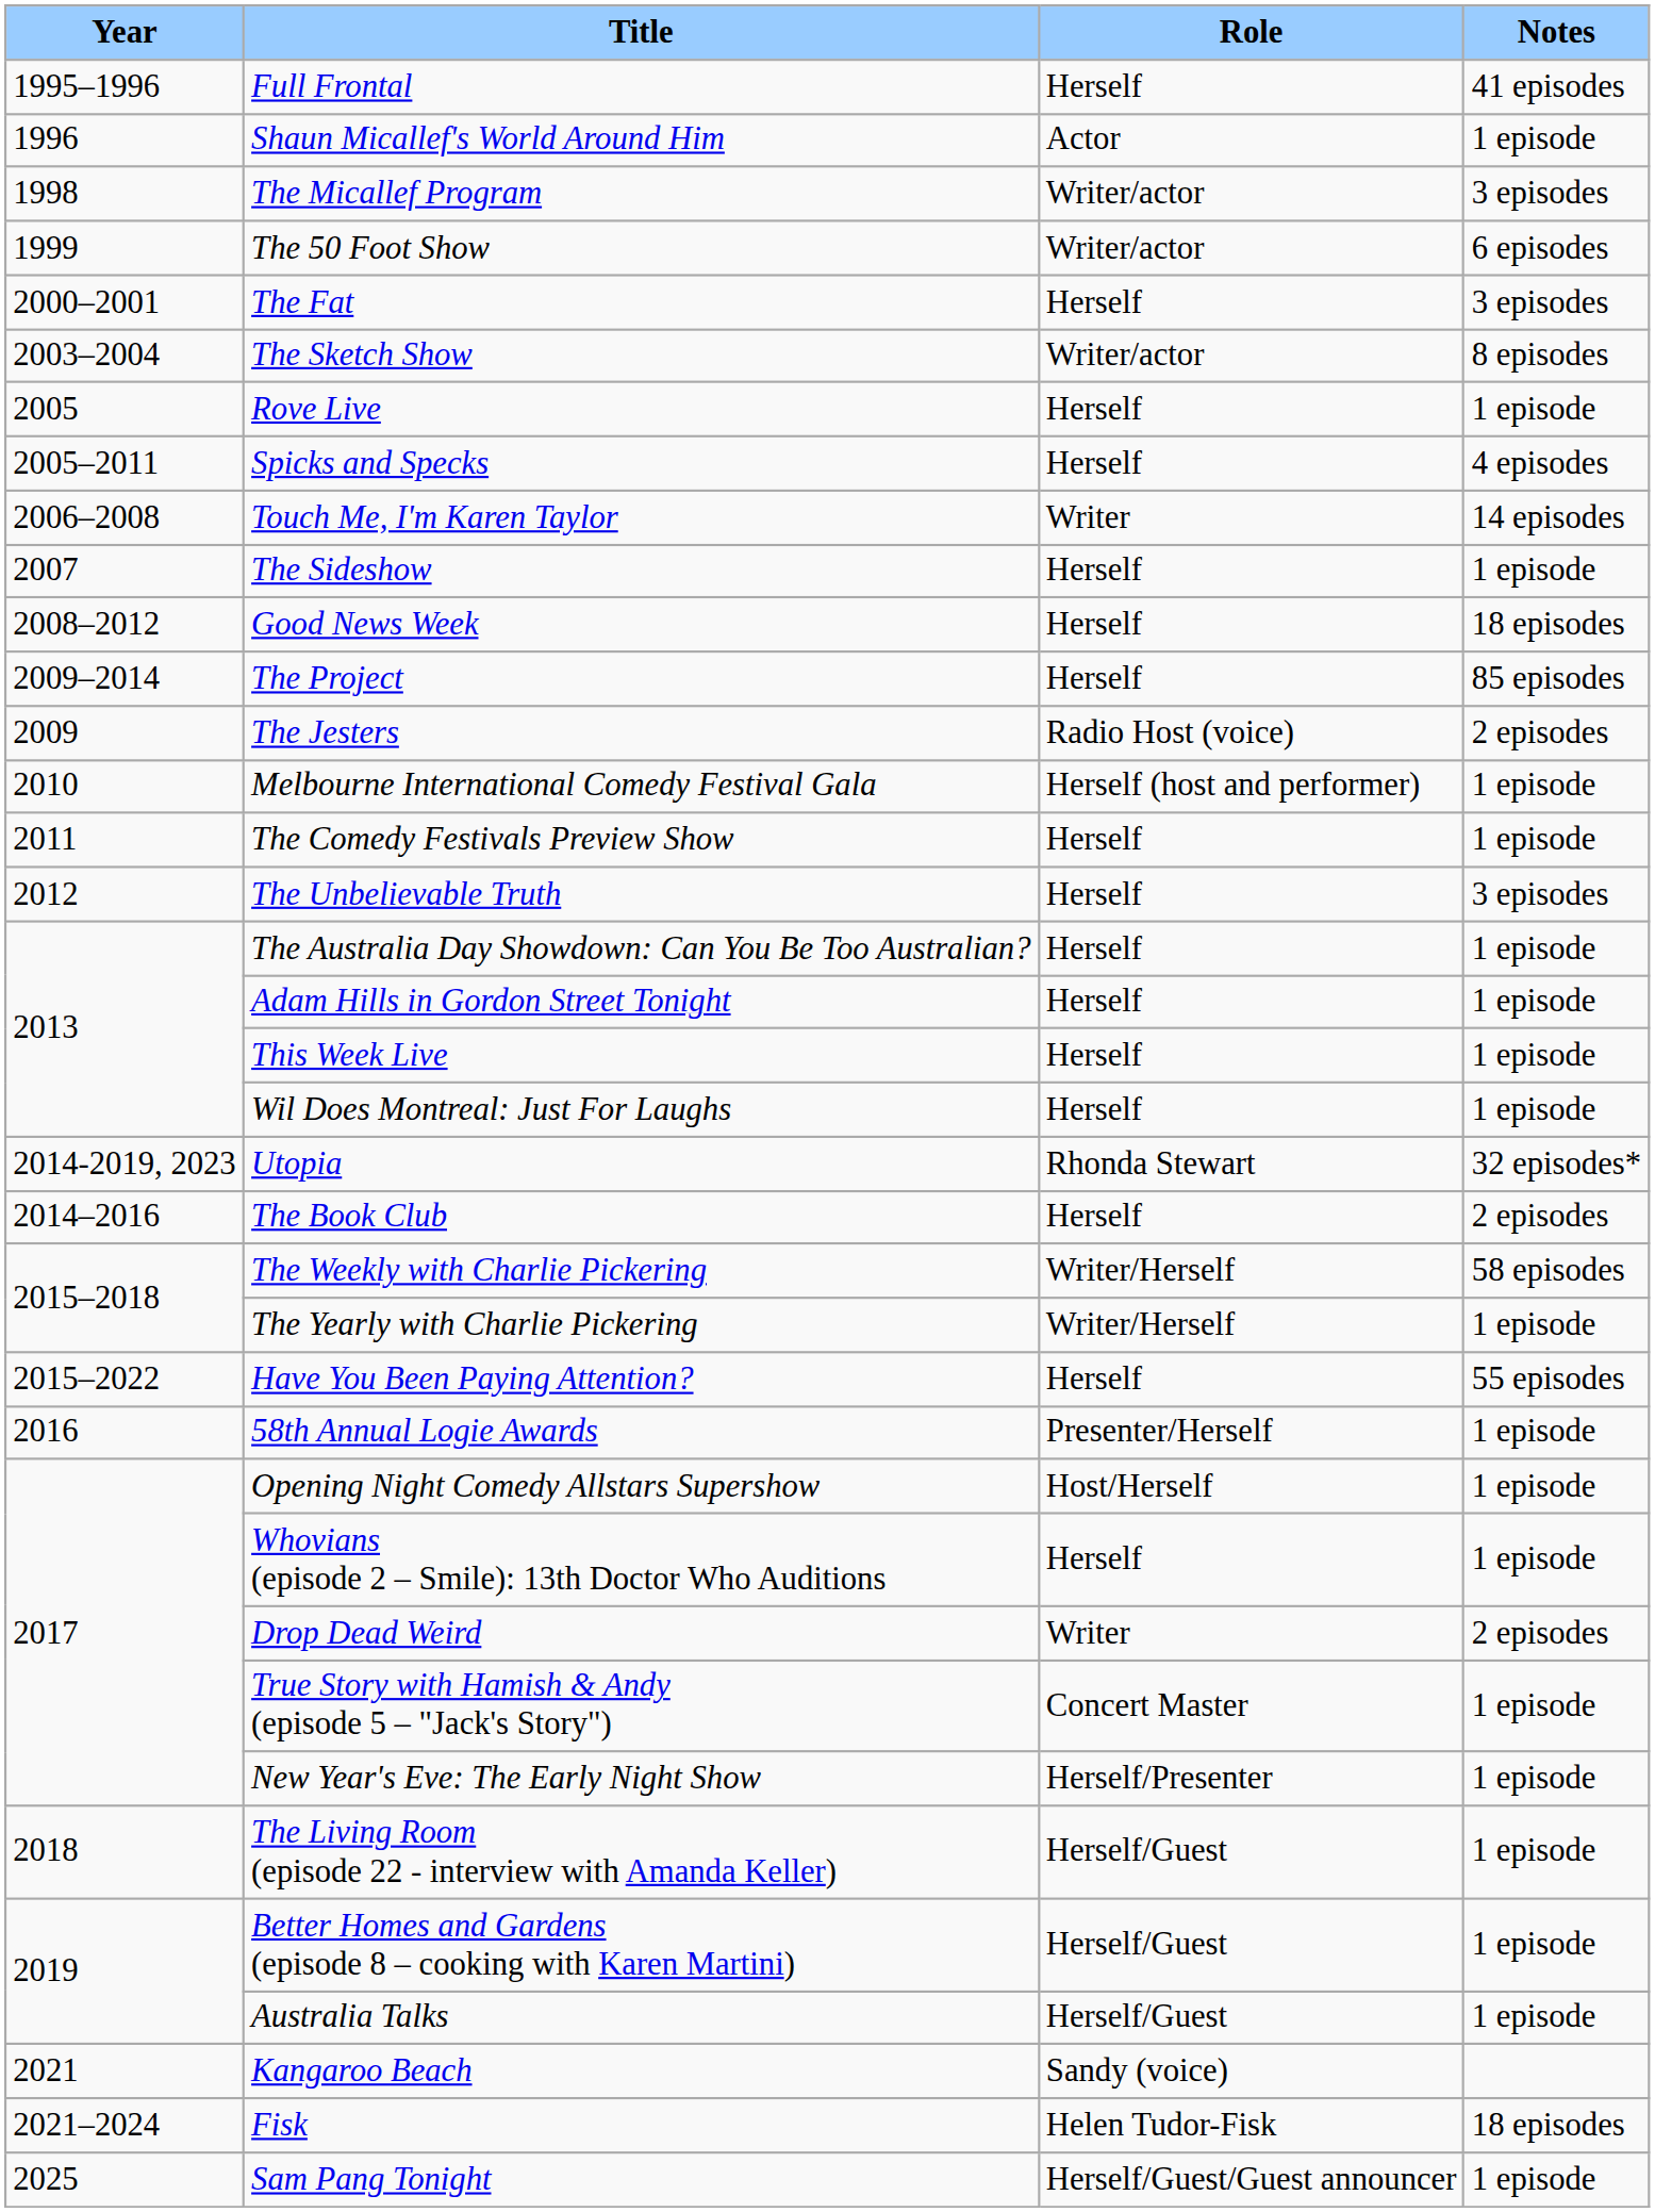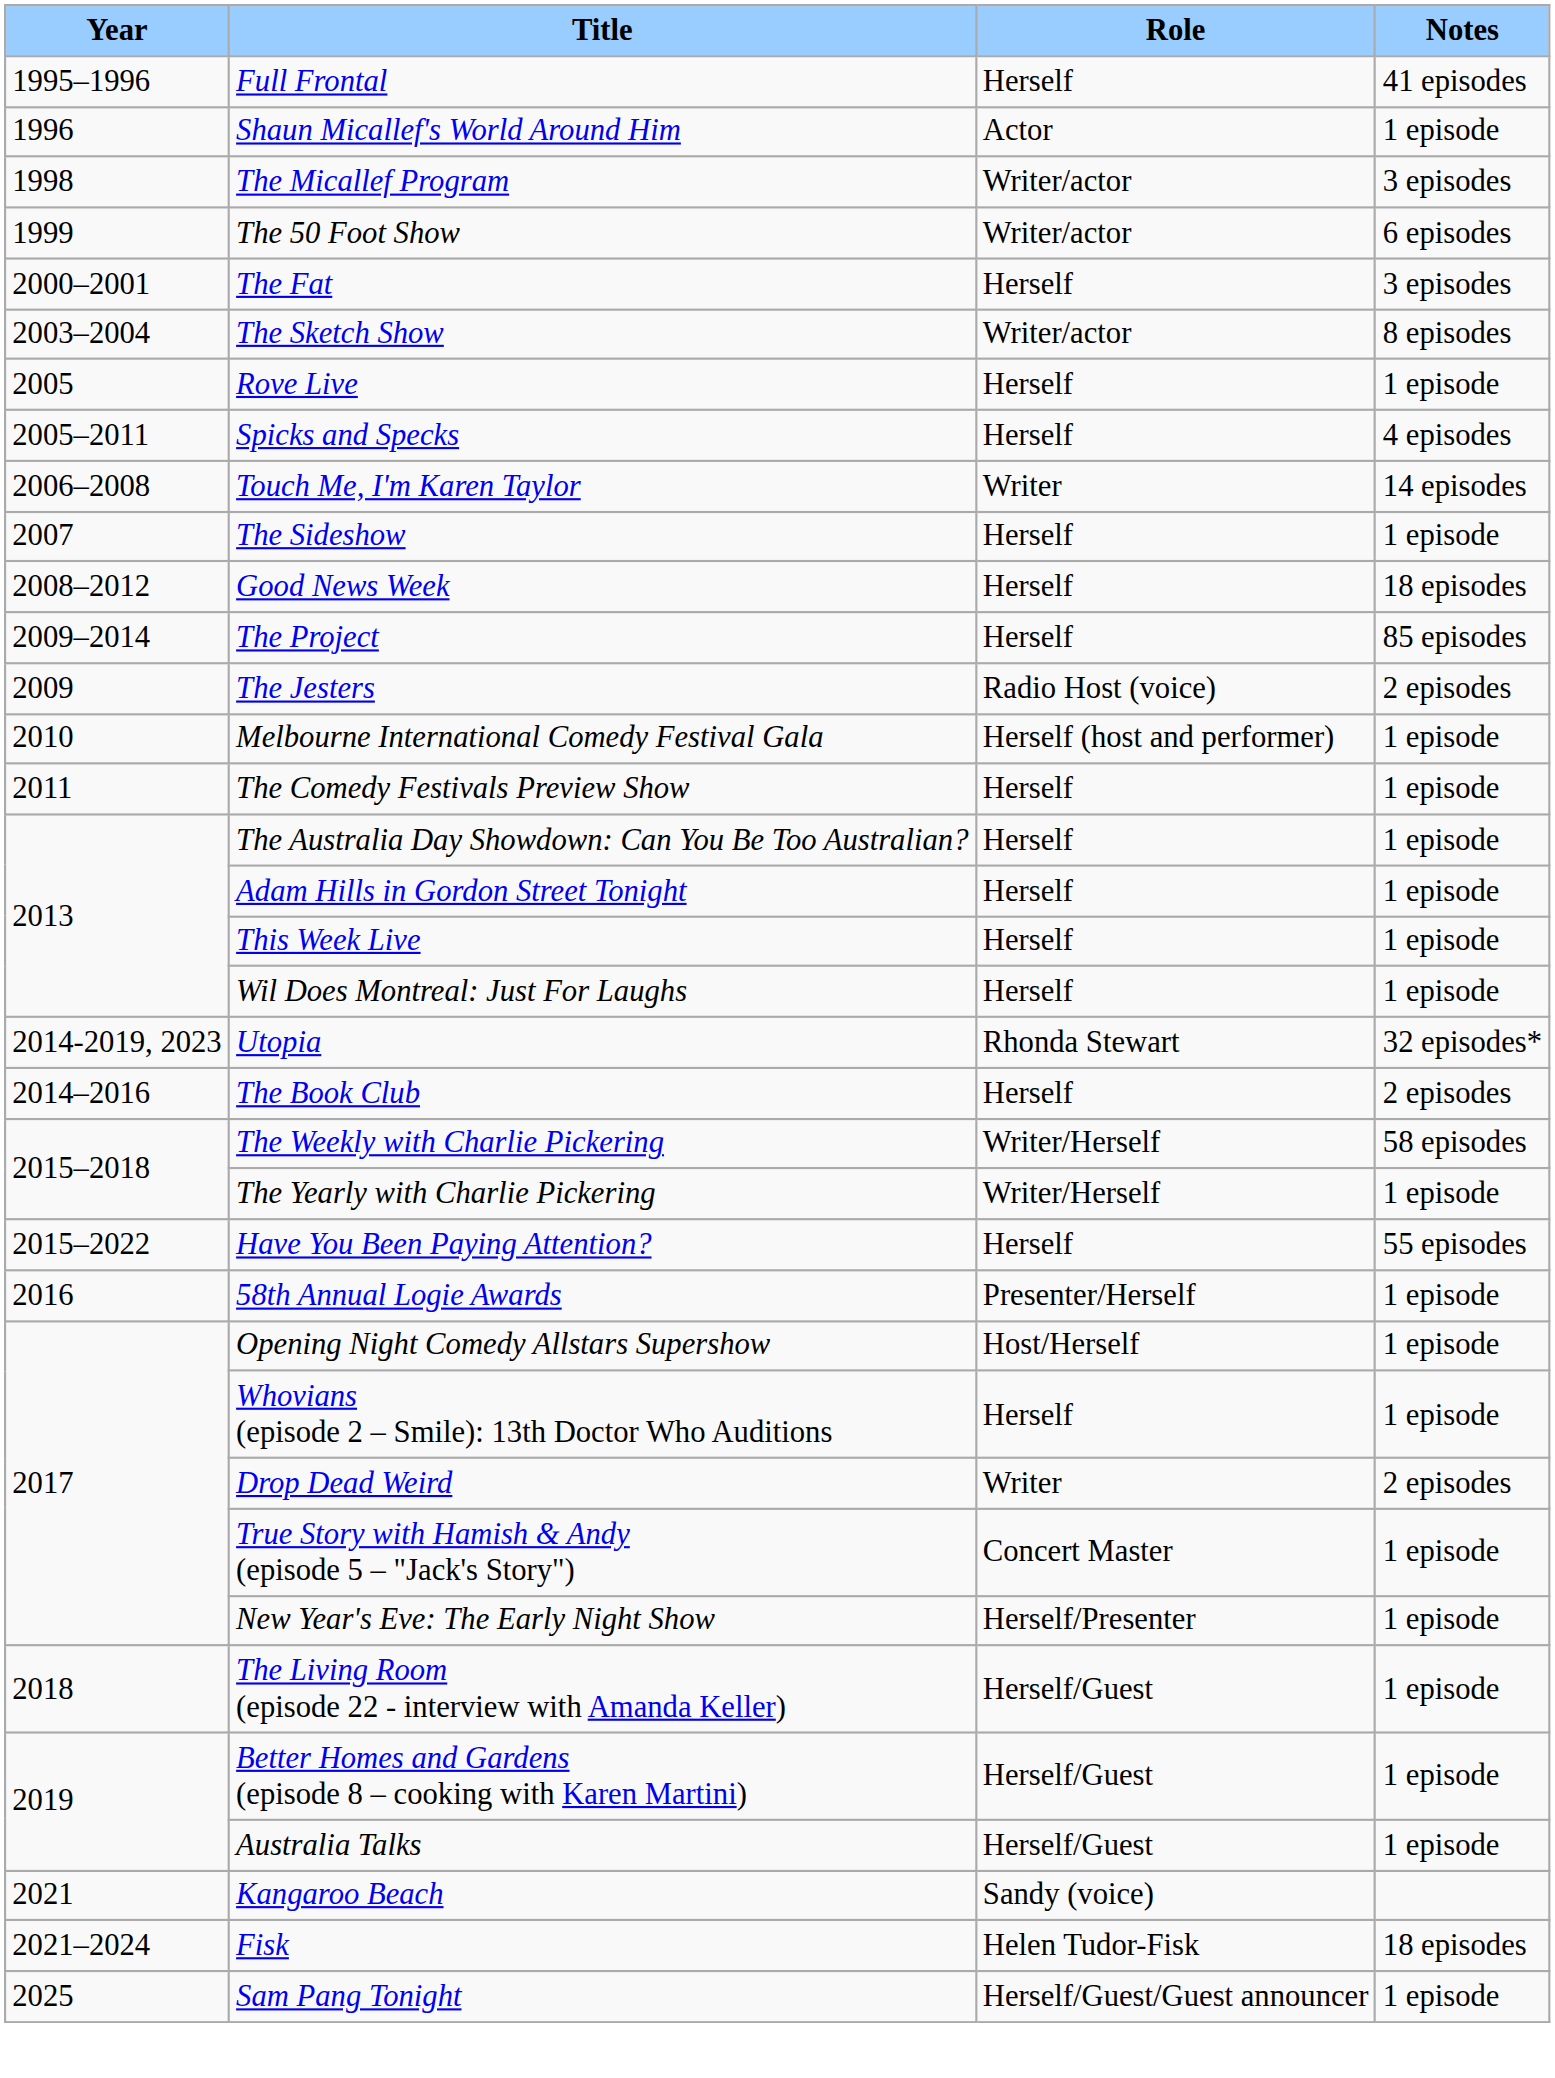 <table class="wikitable" style="font-size: 90%;">
 <tr>
 <th style="background: #9cf;">Year</th>
 <th style="background: #9cf;">Title</th>
 <th style="background: #9cf;">Role</th>
 <th style="background: #9cf;">Notes</th>
 </tr>
 <tr>
 <td>1995–1996</td>
 <td><em><a href='#'>Full Frontal</a></em></td>
 <td>Herself</td>
 <td>41 episodes</td>
 </tr>
 <tr>
 <td>1996</td>
 <td><em><a href='#'>Shaun Micallef's World Around Him</a></em></td>
 <td>Actor</td>
 <td>1 episode</td>
 </tr>
 <tr>
 <td>1998</td>
 <td><em><a href='#'>The Micallef Program</a></em></td>
 <td>Writer/actor</td>
 <td>3 episodes</td>
 </tr>
 <tr>
 <td>1999</td>
 <td><em>The 50 Foot Show</em></td>
 <td>Writer/actor</td>
 <td>6 episodes</td>
 </tr>
 <tr>
 <td>2000–2001</td>
 <td><em><a href='#'>The Fat</a></em></td>
 <td>Herself</td>
 <td>3 episodes</td>
 </tr>
 <tr>
 <td>2003–2004</td>
 <td><em><a href='#'>The Sketch Show</a></em></td>
 <td>Writer/actor</td>
 <td>8 episodes</td>
 </tr>
 <tr>
 <td>2005</td>
 <td><em><a href='#'>Rove Live</a></em></td>
 <td>Herself</td>
 <td>1 episode</td>
 </tr>
 <tr>
 <td>2005–2011</td>
 <td><em><a href='#'>Spicks and Specks</a></em></td>
 <td>Herself</td>
 <td>4 episodes</td>
 </tr>
 <tr>
 <td>2006–2008</td>
 <td><em><a href='#'>Touch Me, I'm Karen Taylor</a></em></td>
 <td>Writer</td>
 <td>14 episodes</td>
 </tr>
 <tr>
 <td>2007</td>
 <td><em><a href='#'>The Sideshow</a></em></td>
 <td>Herself</td>
 <td>1 episode</td>
 </tr>
 <tr>
 <td>2008–2012</td>
 <td><em><a href='#'>Good News Week</a></em></td>
 <td>Herself</td>
 <td>18 episodes</td>
 </tr>
 <tr>
 <td>2009–2014</td>
 <td><em><a href='#'>The Project</a></em></td>
 <td>Herself</td>
 <td>85 episodes</td>
 </tr>
 <tr>
 <td>2009</td>
 <td><em><a href='#'>The Jesters</a></em></td>
 <td>Radio Host (voice)</td>
 <td>2 episodes</td>
 </tr>
 <tr>
 <td>2010</td>
 <td><em>Melbourne International Comedy Festival Gala</em></td>
 <td>Herself (host and performer)</td>
 <td>1 episode</td>
 </tr>
 <tr>
 <td>2011</td>
 <td><em>The Comedy Festivals Preview Show</em></td>
 <td>Herself</td>
 <td>1 episode</td>
-</tr>
-<tr>
-<td>2012</td>
-<td><em><a href='#'>The Unbelievable Truth</a></em></td>
-<td>Herself</td>
-<td>3 episodes</td>
 </tr>
 <tr>
 <td rowspan="4">2013</td>
 <td><em>The Australia Day Showdown: Can You Be Too Australian?</em></td>
 <td>Herself</td>
 <td>1 episode</td>
 </tr>
 <tr>
 <td><em><a href='#'>Adam Hills in Gordon Street Tonight</a></em></td>
 <td>Herself</td>
 <td>1 episode</td>
 </tr>
 <tr>
 <td><em><a href='#'>This Week Live</a></em></td>
 <td>Herself</td>
 <td>1 episode</td>
 </tr>
 <tr>
 <td><em>Wil Does Montreal: Just For Laughs</em></td>
 <td>Herself</td>
 <td>1 episode</td>
 </tr>
 <tr>
 <td>2014-2019, 2023</td>
 <td><em><a href='#'>Utopia</a></em></td>
 <td>Rhonda Stewart</td>
 <td>32 episodes*</td>
 </tr>
 <tr>
 <td>2014–2016</td>
 <td><em><a href='#'>The Book Club</a></em></td>
 <td>Herself</td>
 <td>2 episodes</td>
 </tr>
 <tr>
 <td rowspan="2">2015–2018</td>
 <td><em><a href='#'>The Weekly with Charlie Pickering</a></em></td>
 <td>Writer/Herself</td>
 <td>58 episodes</td>
 </tr>
 <tr>
 <td><em>The Yearly with Charlie Pickering</em></td>
 <td>Writer/Herself</td>
 <td>1 episode</td>
 </tr>
 <tr>
 <td>2015–2022</td>
 <td><em><a href='#'>Have You Been Paying Attention?</a></em></td>
 <td>Herself</td>
 <td>55 episodes</td>
 </tr>
 <tr>
 <td>2016</td>
 <td><em><a href='#'>58th Annual Logie Awards</a></em></td>
 <td>Presenter/Herself</td>
 <td>1 episode</td>
 </tr>
 <tr>
 <td rowspan="5">2017</td>
 <td><em>Opening Night Comedy Allstars Supershow</em></td>
 <td>Host/Herself</td>
 <td>1 episode</td>
 </tr>
 <tr>
 <td><em><a href='#'>Whovians</a></em> <br>(episode 2 – Smile): 13th Doctor Who Auditions<br></td>
 <td>Herself</td>
 <td>1 episode</td>
 </tr>
 <tr>
 <td><em><a href='#'>Drop Dead Weird</a></em></td>
 <td>Writer</td>
 <td>2 episodes</td>
 </tr>
 <tr>
 <td><em><a href='#'>True Story with Hamish & Andy</a></em><br> (episode 5 – "Jack's Story")</td>
 <td>Concert Master<br></td>
 <td>1 episode</td>
 </tr>
 <tr>
 <td><em>New Year's Eve: The Early Night Show</em></td>
 <td>Herself/Presenter</td>
 <td>1 episode</td>
 </tr>
 <tr>
 <td>2018</td>
 <td><em><a href='#'>The Living Room</a></em> <br>(episode 22 - interview with <a href='#'>Amanda Keller</a>)<br></td>
 <td>Herself/Guest</td>
 <td>1 episode</td>
 </tr>
 <tr>
 <td rowspan="2">2019</td>
 <td><em><a href='#'>Better Homes and Gardens</a></em><br> (episode 8 – cooking with <a href='#'>Karen Martini</a>)<br></td>
 <td>Herself/Guest</td>
 <td>1 episode</td>
 </tr>
 <tr>
 <td><em>Australia Talks</em></td>
 <td>Herself/Guest</td>
 <td>1 episode</td>
 </tr>
 <tr>
 <td>2021</td>
 <td><em><a href='#'>Kangaroo Beach</a></em></td>
 <td>Sandy (voice)</td>
 <td></td>
 </tr>
 <tr>
 <td>2021–2024</td>
 <td><em><a href='#'>Fisk</a></em></td>
 <td>Helen Tudor-Fisk</td>
 <td>18 episodes</td>
 </tr>
 <tr>
 <td>2025</td>
 <td><em><a href='#'>Sam Pang Tonight</a></em></td>
 <td>Herself/Guest/Guest announcer</td>
 <td>1 episode</td>
 </tr>
 </table>
